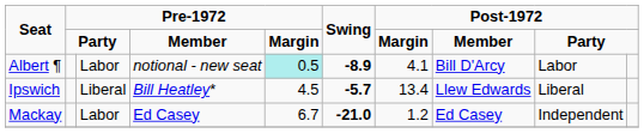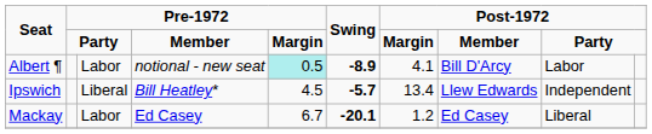 <table class="wikitable">
 <tr>
 <td rowspan="2" style="text-align:center"><strong>Seat</strong></td>
 <td colspan="4" style="text-align:center"><strong>Pre-1972</strong></td>
 <td rowspan="2" style="text-align:center"><strong>Swing</strong></td>
 <td colspan="4" style="text-align:center"><strong>Post-1972</strong></td>
 </tr>
 <tr>
 <td colspan="2" style="text-align:center"><strong>Party</strong></td>
 <td style="text-align:center"><strong>Member</strong></td>
 <td style="text-align:center"><strong>Margin</strong></td>
 <td style="text-align:center"><strong>Margin</strong></td>
 <td style="text-align:center"><strong>Member</strong></td>
 <td colspan="2" style="text-align:center"><strong>Party</strong></td>
 </tr>
 <tr>
 <td><a href='#'>Albert</a> ¶</td>
 <td> </td>
 <td>Labor</td>
 <td><em>notional - new seat</em></td>
 <td style="background: paleturquoise; text-align:right;">0.5</td>
 <td style="text-align:right;"><strong>-8.9</strong></td>
 <td style="text-align:right;">4.1</td>
 <td><a href='#'>Bill D'Arcy</a></td>
 <td>Labor</td>
 <td> </td>
 </tr>
 <tr>
 <td><a href='#'>Ipswich</a></td>
 <td> </td>
 <td>Liberal</td>
 <td><em><a href='#'>Bill Heatley</a></em>*</td>
 <td style="text-align:right;">4.5</td>
 <td style="text-align:right;"><strong>-5.7</strong></td>
 <td style="text-align:right;">13.4</td>
 <td><a href='#'>Llew Edwards</a></td>
-<td>Liberal</td>
+<td>Independent</td>
 <td> </td>
 </tr>
 <tr>
 <td><a href='#'>Mackay</a></td>
 <td> </td>
 <td>Labor</td>
 <td><a href='#'>Ed Casey</a></td>
 <td style="text-align:right;">6.7</td>
-<td style="text-align:right;"><strong>-21.0</strong></td>
+<td style="text-align:right;"><strong>-20.1</strong></td>
 <td style="text-align:right;">1.2</td>
 <td><a href='#'>Ed Casey</a></td>
-<td>Independent</td>
+<td>Liberal</td>
 <td> </td>
 </tr>
 <tr>
 </tr>
 </table>
